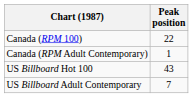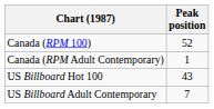 <table class="wikitable sortable">
 <tr>
 <th>Chart (1987)</th>
 <th>Peak<br>position</th>
 </tr>
 <tr>
 <td>Canada (<a href='#'><em>RPM</em> 100</a>)</td>
-<td style="text-align:center;">22</td>
+<td style="text-align:center;">52</td>
 </tr>
 <tr>
 <td>Canada (<em>RPM</em> Adult Contemporary)</td>
 <td style="text-align:center;">1</td>
 </tr>
 <tr>
 <td>US <em>Billboard</em> Hot 100</td>
 <td style="text-align:center;">43</td>
 </tr>
 <tr>
 <td>US <em>Billboard</em> Adult Contemporary</td>
 <td style="text-align:center;">7</td>
 </tr>
 </table>
